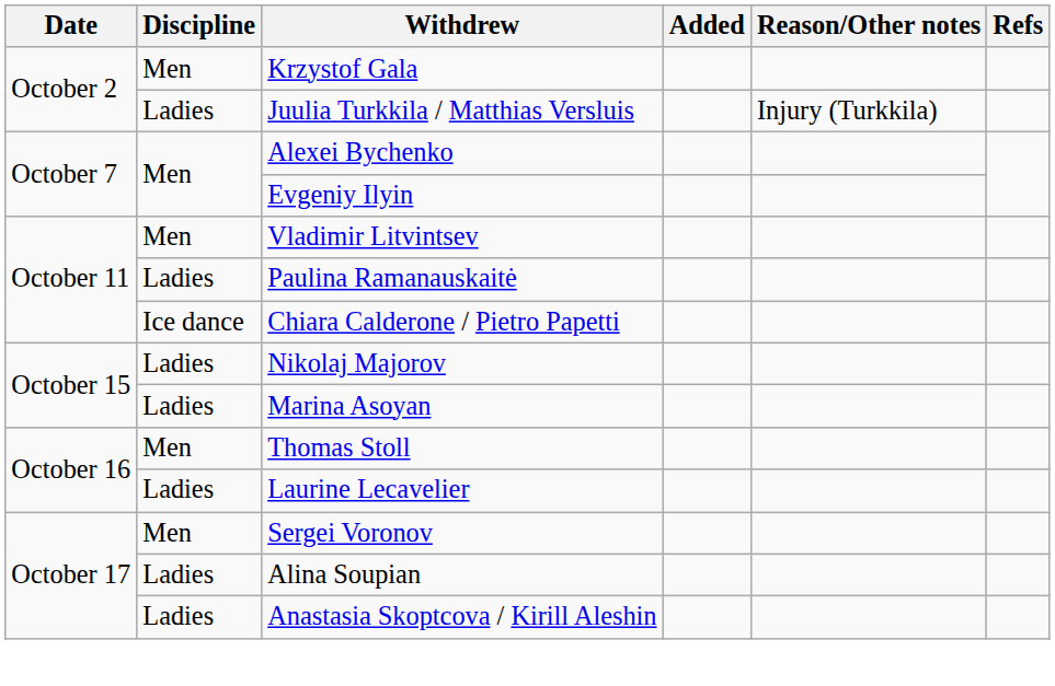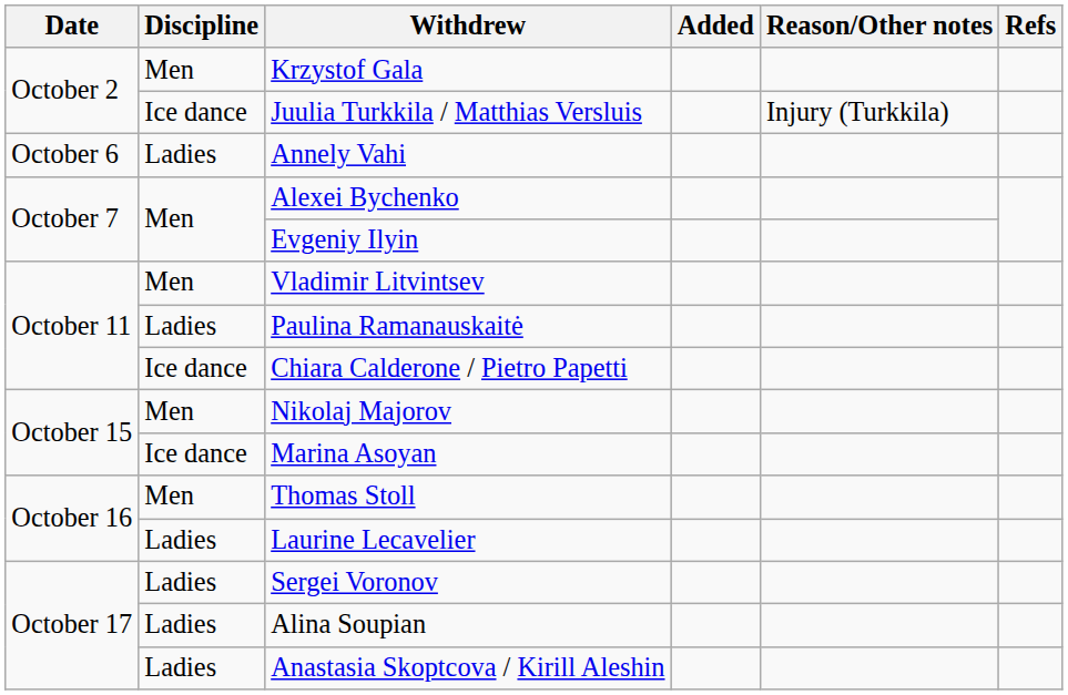 <table class="wikitable sortable">
 <tr>
 <th>Date</th>
 <th>Discipline</th>
 <th>Withdrew</th>
 <th>Added</th>
 <th>Reason/Other notes</th>
 <th>Refs</th>
 </tr>
 <tr>
 <td rowspan=2>October 2</td>
 <td>Men</td>
 <td> <a href='#'>Krzystof Gala</a></td>
 <td></td>
 <td></td>
 <td></td>
 </tr>
 <tr>
-<td>Ladies</td>
+<td>Ice dance</td>
 <td> <a href='#'>Juulia Turkkila</a> / <a href='#'>Matthias Versluis</a></td>
 <td></td>
 <td>Injury (Turkkila)</td>
+<td></td>
+</tr>
+<tr>
+<td>October 6</td>
+<td>Ladies</td>
+<td> <a href='#'>Annely Vahi</a></td>
+<td></td>
+<td></td>
 <td></td>
 </tr>
 <tr>
 <td rowspan=2>October 7</td>
 <td rowspan=2>Men</td>
 <td> <a href='#'>Alexei Bychenko</a></td>
 <td></td>
 <td></td>
 <td rowspan=2></td>
 </tr>
 <tr>
 <td> <a href='#'>Evgeniy Ilyin</a></td>
 <td></td>
 <td></td>
 </tr>
 <tr>
 <td rowspan=3>October 11</td>
 <td>Men</td>
 <td> <a href='#'>Vladimir Litvintsev</a></td>
 <td></td>
 <td></td>
 <td></td>
 </tr>
 <tr>
 <td>Ladies</td>
 <td> <a href='#'>Paulina Ramanauskaitė</a></td>
 <td></td>
 <td></td>
 <td></td>
 </tr>
 <tr>
 <td>Ice dance</td>
 <td> <a href='#'>Chiara Calderone</a> / <a href='#'>Pietro Papetti</a></td>
 <td></td>
 <td></td>
 <td></td>
 </tr>
 <tr>
 <td rowspan=2>October 15</td>
-<td>Ladies</td>
+<td>Men</td>
 <td> <a href='#'>Nikolaj Majorov</a></td>
 <td></td>
 <td></td>
 <td></td>
 </tr>
 <tr>
-<td>Ladies</td>
+<td>Ice dance</td>
 <td> <a href='#'>Marina Asoyan</a></td>
 <td></td>
 <td></td>
 <td></td>
 </tr>
 <tr>
 <td rowspan=2>October 16</td>
 <td>Men</td>
 <td> <a href='#'>Thomas Stoll</a></td>
 <td></td>
 <td></td>
 <td></td>
 </tr>
 <tr>
 <td>Ladies</td>
 <td> <a href='#'>Laurine Lecavelier</a></td>
 <td></td>
 <td></td>
 <td></td>
 </tr>
 <tr>
 <td rowspan=3>October 17</td>
-<td>Men</td>
+<td>Ladies</td>
 <td> <a href='#'>Sergei Voronov</a></td>
 <td></td>
 <td></td>
 <td></td>
 </tr>
 <tr>
 <td>Ladies</td>
 <td> Alina Soupian</td>
 <td></td>
 <td></td>
 <td></td>
 </tr>
 <tr>
 <td>Ladies</td>
 <td> <a href='#'>Anastasia Skoptcova</a> / <a href='#'>Kirill Aleshin</a></td>
 <td></td>
 <td></td>
 <td></td>
 </tr>
 </table>
